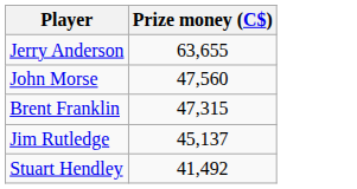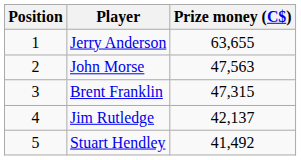 <table class=wikitable>
 <tr>
+<th>Position</th>
 <th>Player</th>
 <th>Prize money (<a href='#'>C$</a>)</th>
 </tr>
 <tr>
+<td align=center>1</td>
 <td> <a href='#'>Jerry Anderson</a></td>
 <td align=center>63,655</td>
 </tr>
 <tr>
+<td align=center>2</td>
 <td> <a href='#'>John Morse</a></td>
-<td align=center>47,560</td>
+<td align=center>47,563</td>
 </tr>
 <tr>
+<td align=center>3</td>
 <td> <a href='#'>Brent Franklin</a></td>
 <td align=center>47,315</td>
 </tr>
 <tr>
+<td align=center>4</td>
 <td> <a href='#'>Jim Rutledge</a></td>
-<td align=center>45,137</td>
+<td align=center>42,137</td>
 </tr>
 <tr>
+<td align=center>5</td>
 <td> <a href='#'>Stuart Hendley</a></td>
 <td align=center>41,492</td>
 </tr>
 </table>
